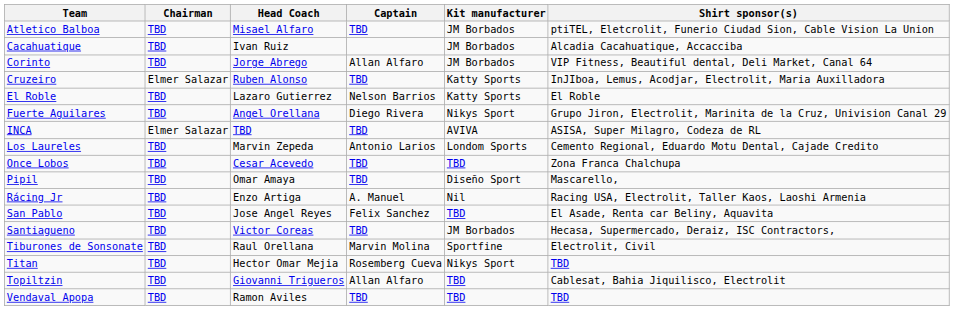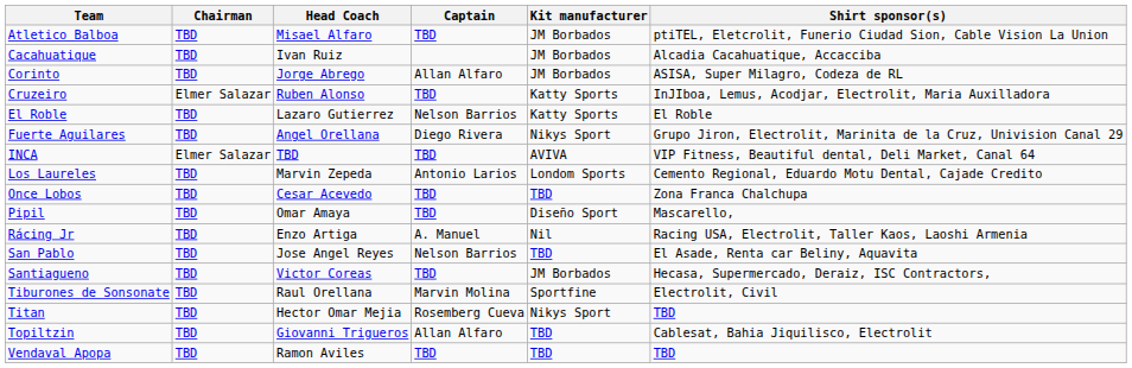 <table class="wikitable sortable" style="text-align: left;">
 <tr>
 <th>Team</th>
 <th>Chairman</th>
 <th>Head Coach</th>
 <th>Captain</th>
 <th>Kit manufacturer</th>
 <th>Shirt sponsor(s)</th>
 </tr>
 <tr>
 <td><a href='#'>Atletico Balboa</a></td>
 <td><a href='#'>TBD</a></td>
 <td> <a href='#'>Misael Alfaro</a></td>
 <td> <a href='#'>TBD</a></td>
 <td>JM Borbados</td>
 <td>ptiTEL, Eletcrolit, Funerio Ciudad Sion, Cable Vision La Union</td>
 </tr>
 <tr>
 <td><a href='#'>Cacahuatique</a></td>
 <td><a href='#'>TBD</a></td>
 <td> Ivan Ruiz</td>
 <td></td>
 <td>JM Borbados</td>
 <td>Alcadia Cacahuatique, Accacciba</td>
 </tr>
 <tr>
 <td><a href='#'>Corinto</a></td>
 <td><a href='#'>TBD</a></td>
 <td> <a href='#'>Jorge Abrego</a></td>
 <td> Allan Alfaro</td>
 <td>JM Borbados</td>
-<td>VIP Fitness, Beautiful dental, Deli Market, Canal 64</td>
+<td>ASISA, Super Milagro, Codeza de RL</td>
 </tr>
 <tr>
 <td><a href='#'>Cruzeiro</a></td>
 <td> Elmer Salazar</td>
 <td> <a href='#'>Ruben Alonso</a></td>
 <td> <a href='#'>TBD</a></td>
 <td>Katty Sports</td>
 <td>InJIboa, Lemus, Acodjar, Electrolit, Maria Auxilladora</td>
 </tr>
 <tr>
 <td><a href='#'>El Roble</a></td>
 <td><a href='#'>TBD</a></td>
 <td> Lazaro Gutierrez</td>
 <td> Nelson Barrios</td>
 <td>Katty Sports</td>
 <td>El Roble</td>
 </tr>
 <tr>
 <td><a href='#'>Fuerte Aguilares</a></td>
 <td><a href='#'>TBD</a></td>
 <td> <a href='#'>Angel Orellana</a></td>
 <td> Diego Rivera</td>
 <td>Nikys Sport</td>
 <td>Grupo Jiron, Electrolit, Marinita de la Cruz, Univision Canal 29</td>
 </tr>
 <tr>
 <td><a href='#'>INCA</a></td>
 <td> Elmer Salazar</td>
 <td> <a href='#'>TBD</a></td>
 <td> <a href='#'>TBD</a></td>
 <td>AVIVA</td>
-<td>ASISA, Super Milagro, Codeza de RL</td>
+<td>VIP Fitness, Beautiful dental, Deli Market, Canal 64</td>
 </tr>
 <tr>
 <td><a href='#'>Los Laureles</a></td>
 <td><a href='#'>TBD</a></td>
 <td> Marvin Zepeda</td>
 <td> Antonio Larios</td>
 <td>Londom Sports</td>
 <td>Cemento Regional, Eduardo Motu Dental, Cajade Credito</td>
 </tr>
 <tr>
 <td><a href='#'>Once Lobos</a></td>
 <td><a href='#'>TBD</a></td>
 <td> <a href='#'>Cesar Acevedo</a></td>
 <td> <a href='#'>TBD</a></td>
 <td><a href='#'>TBD</a></td>
 <td>Zona Franca Chalchupa</td>
 </tr>
 <tr>
 <td><a href='#'>Pipil</a></td>
 <td><a href='#'>TBD</a></td>
 <td> Omar Amaya</td>
 <td> <a href='#'>TBD</a></td>
 <td>Diseño Sport</td>
 <td>Mascarello,</td>
 </tr>
 <tr>
 <td><a href='#'>Rácing Jr</a></td>
 <td><a href='#'>TBD</a></td>
 <td> Enzo Artiga</td>
 <td> A. Manuel</td>
 <td>Nil</td>
 <td>Racing USA, Electrolit, Taller Kaos, Laoshi Armenia</td>
 </tr>
 <tr>
 <td><a href='#'>San Pablo</a></td>
 <td><a href='#'>TBD</a></td>
 <td> Jose Angel Reyes</td>
-<td> Felix Sanchez</td>
+<td> Nelson Barrios</td>
 <td><a href='#'>TBD</a></td>
 <td>El Asade, Renta car Beliny, Aquavita</td>
 </tr>
 <tr>
 <td><a href='#'>Santiagueno</a></td>
 <td><a href='#'>TBD</a></td>
 <td> <a href='#'>Victor Coreas</a></td>
 <td> <a href='#'>TBD</a></td>
 <td>JM Borbados</td>
 <td>Hecasa, Supermercado, Deraiz, ISC Contractors,</td>
 </tr>
 <tr>
 <td><a href='#'>Tiburones de Sonsonate</a></td>
 <td><a href='#'>TBD</a></td>
 <td> Raul Orellana</td>
 <td> Marvin Molina</td>
 <td>Sportfine</td>
 <td>Electrolit, Civil</td>
 </tr>
 <tr>
 <td><a href='#'>Titan</a></td>
 <td><a href='#'>TBD</a></td>
 <td> Hector Omar Mejia</td>
 <td> Rosemberg Cueva</td>
 <td>Nikys Sport</td>
 <td><a href='#'>TBD</a></td>
 </tr>
 <tr>
 <td><a href='#'>Topiltzin</a></td>
 <td><a href='#'>TBD</a></td>
 <td> <a href='#'>Giovanni Trigueros</a></td>
 <td> Allan Alfaro</td>
 <td><a href='#'>TBD</a></td>
 <td>Cablesat, Bahia Jiquilisco, Electrolit</td>
 </tr>
 <tr>
 <td><a href='#'>Vendaval Apopa</a></td>
 <td><a href='#'>TBD</a></td>
 <td> Ramon Aviles</td>
 <td> <a href='#'>TBD</a></td>
 <td><a href='#'>TBD</a></td>
 <td><a href='#'>TBD</a></td>
 </tr>
 </table>
